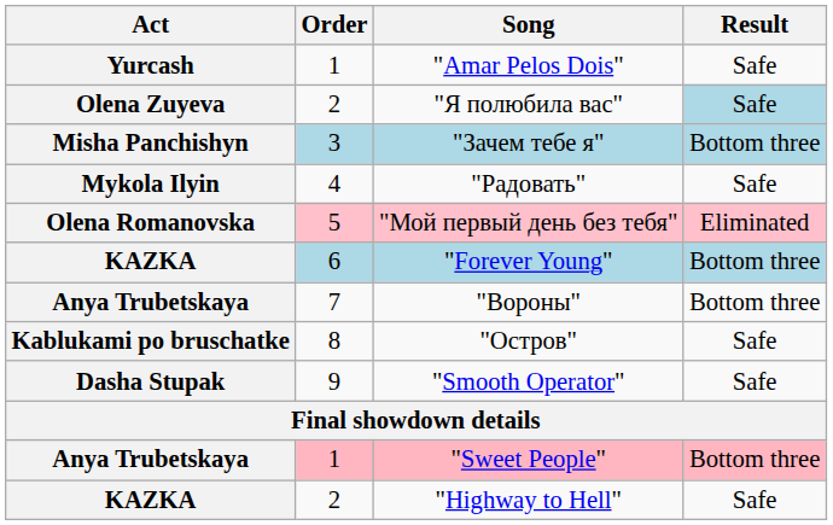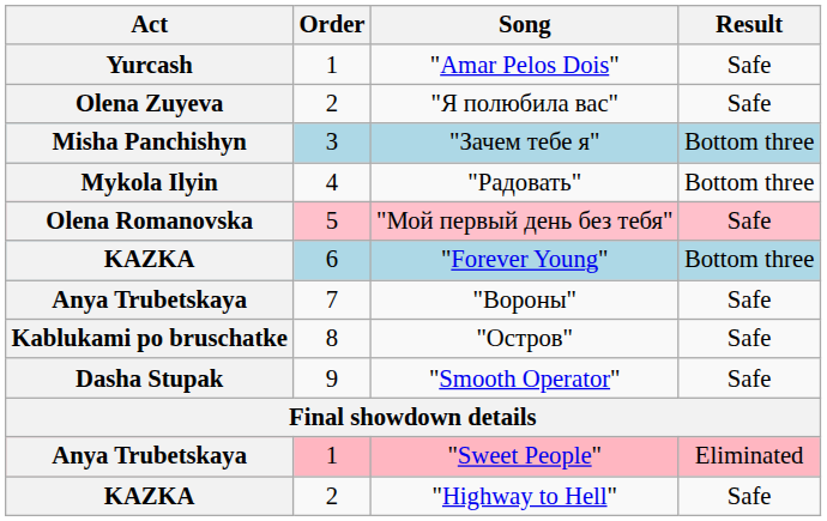 <table class="wikitable plainrowheaders" style="text-align:center;">
 <tr>
 <th scope="col">Act</th>
 <th scope="col">Order</th>
 <th scope="col">Song</th>
 <th scope="col">Result</th>
 </tr>
 <tr>
 <th scope="row">Yurcash</th>
 <td>1</td>
 <td>"<a href='#'>Amar Pelos Dois</a>"</td>
 <td>Safe</td>
 </tr>
 <tr>
 <th scope="row">Olena Zuyeva</th>
 <td>2</td>
 <td>"Я полюбила вас"</td>
-<td style="background: lightblue;">Safe</td>
+<td>Safe</td>
 </tr>
 <tr style="background:lightblue;">
 <th scope="row">Misha Panchishyn</th>
 <td>3</td>
 <td>"Зачем тебе я"</td>
 <td>Bottom three</td>
 </tr>
 <tr>
 <th scope="row">Mykola Ilyin</th>
 <td>4</td>
 <td>"Радовать"</td>
-<td>Safe</td>
+<td>Bottom three</td>
 </tr>
 <tr style="background:pink;">
 <th scope="row">Olena Romanovska</th>
 <td>5</td>
 <td>"Мой первый день без тебя"</td>
-<td>Eliminated</td>
+<td>Safe</td>
 </tr>
 <tr style="background:lightblue;">
 <th scope="row">KAZKA</th>
 <td>6</td>
 <td>"<a href='#'>Forever Young</a>"</td>
 <td>Bottom three</td>
 </tr>
 <tr>
 <th scope="row">Anya Trubetskaya</th>
 <td>7</td>
 <td>"Вороны"</td>
-<td>Bottom three</td>
+<td>Safe</td>
 </tr>
 <tr>
 <th scope="row">Kablukami po bruschatke</th>
 <td>8</td>
 <td>"Остров"</td>
 <td>Safe</td>
 </tr>
 <tr>
 <th scope="row">Dasha Stupak</th>
 <td>9</td>
 <td>"<a href='#'>Smooth Operator</a>"</td>
 <td>Safe</td>
 </tr>
 <tr>
 <th colspan="4">Final showdown details</th>
 </tr>
 <tr style="background:lightpink;">
 <th scope="row">Anya Trubetskaya</th>
 <td>1</td>
 <td>"<a href='#'>Sweet People</a>"</td>
-<td>Bottom three</td>
+<td>Eliminated</td>
 </tr>
 <tr>
 <th scope="row">KAZKA</th>
 <td>2</td>
 <td>"<a href='#'>Highway to Hell</a>"</td>
 <td>Safe</td>
 </tr>
 </table>
